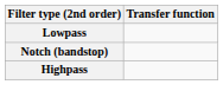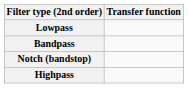 <table class="wikitable" style="text-align:center;">
 <tr>
 <th scope="col">Filter type (2nd order)</th>
 <th scope="col">Transfer function </th>
 </tr>
 <tr>
 <th scope="row">Lowpass</th>
+<td></td>
+</tr>
+<tr>
+<th scope="row">Bandpass</th>
 <td></td>
 </tr>
 <tr>
 <th scope="row">Notch (bandstop)</th>
 <td></td>
 </tr>
 <tr>
 <th scope="row">Highpass</th>
 <td></td>
 </tr>
 </table>
